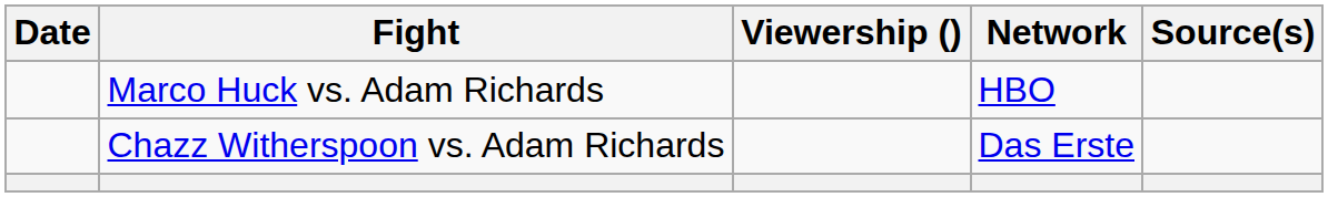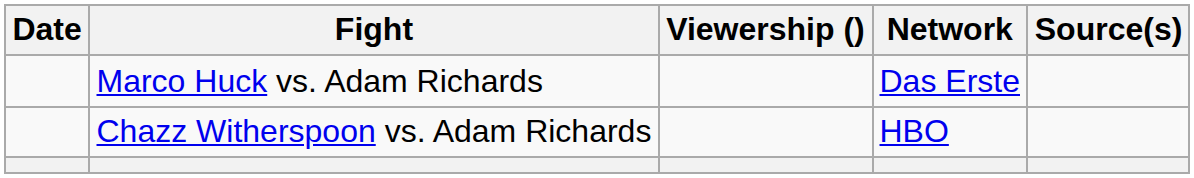 <table class="wikitable sortable">
 <tr>
 <th>Date</th>
 <th>Fight</th>
 <th>Viewership ()</th>
 <th>Network</th>
 <th>Source(s)</th>
 </tr>
 <tr>
 <td></td>
 <td><a href='#'>Marco Huck</a> vs. Adam Richards</td>
 <td></td>
-<td><a href='#'>HBO</a></td>
+<td><a href='#'>Das Erste</a></td>
 <td></td>
 </tr>
 <tr>
 <td></td>
 <td><a href='#'>Chazz Witherspoon</a> vs. Adam Richards</td>
 <td></td>
-<td><a href='#'>Das Erste</a></td>
+<td><a href='#'>HBO</a></td>
 </tr>
 <tr>
 <th></th>
 <th></th>
 <th></th>
 <th></th>
 <th></th>
 </tr>
 </table>
